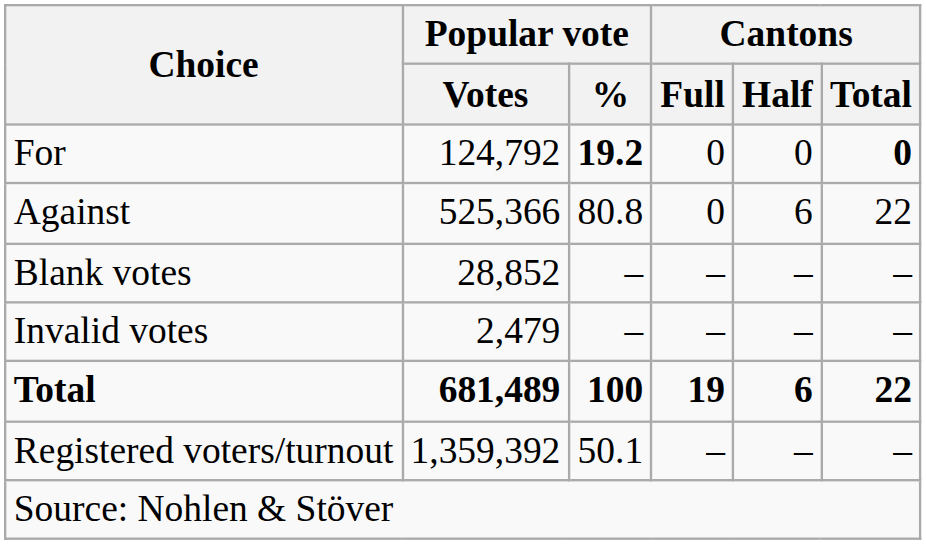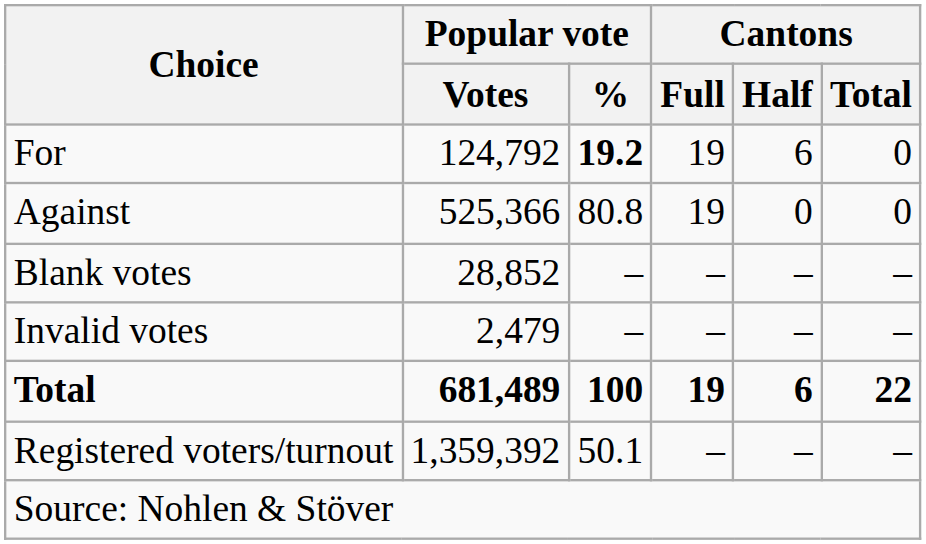 <table class=wikitable style=text-align:right>
 <tr>
 <th rowspan=2>Choice</th>
 <th colspan=2>Popular vote</th>
 <th colspan=3>Cantons</th>
 </tr>
 <tr>
 <th>Votes</th>
 <th>%</th>
 <th>Full</th>
 <th>Half</th>
 <th>Total</th>
 </tr>
 <tr>
 <td align=left>For</td>
 <td>124,792</td>
 <td><strong>19.2</strong></td>
+<td>19</td>
+<td>6</td>
 <td>0</td>
-<td>0</td>
-<td><strong>0</strong></td>
 </tr>
 <tr>
 <td align=left>Against</td>
 <td>525,366</td>
 <td>80.8</td>
+<td>19</td>
 <td>0</td>
-<td>6</td>
-<td>22</td>
+<td>0</td>
 </tr>
 <tr>
 <td align=left>Blank votes</td>
 <td>28,852</td>
 <td>–</td>
 <td>–</td>
 <td>–</td>
 <td>–</td>
 </tr>
 <tr>
 <td align=left>Invalid votes</td>
 <td>2,479</td>
 <td>–</td>
 <td>–</td>
 <td>–</td>
 <td>–</td>
 </tr>
 <tr>
 <td align=left><strong>Total</strong></td>
 <td><strong>681,489</strong></td>
 <td><strong>100</strong></td>
 <td><strong>19</strong></td>
 <td><strong>6</strong></td>
 <td><strong>22</strong></td>
 </tr>
 <tr>
 <td align=left>Registered voters/turnout</td>
 <td>1,359,392</td>
 <td>50.1</td>
 <td>–</td>
 <td>–</td>
 <td>–</td>
 </tr>
 <tr>
 <td align=left colspan=6>Source: Nohlen & Stöver</td>
 </tr>
 </table>
